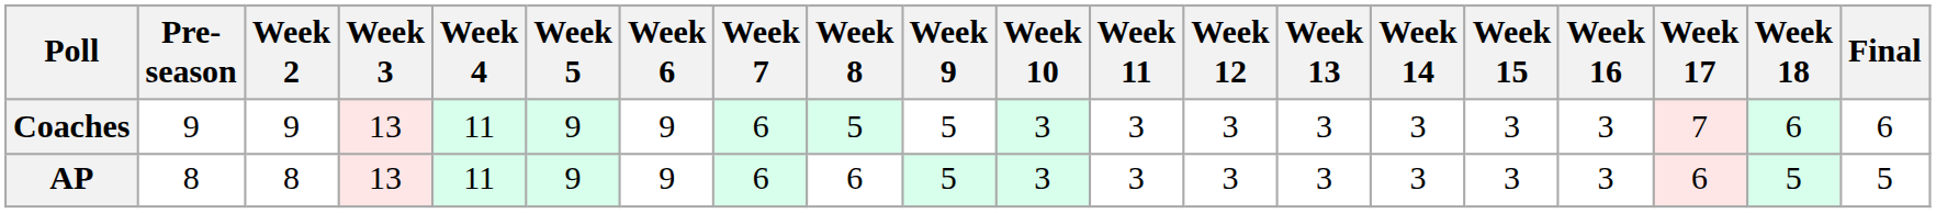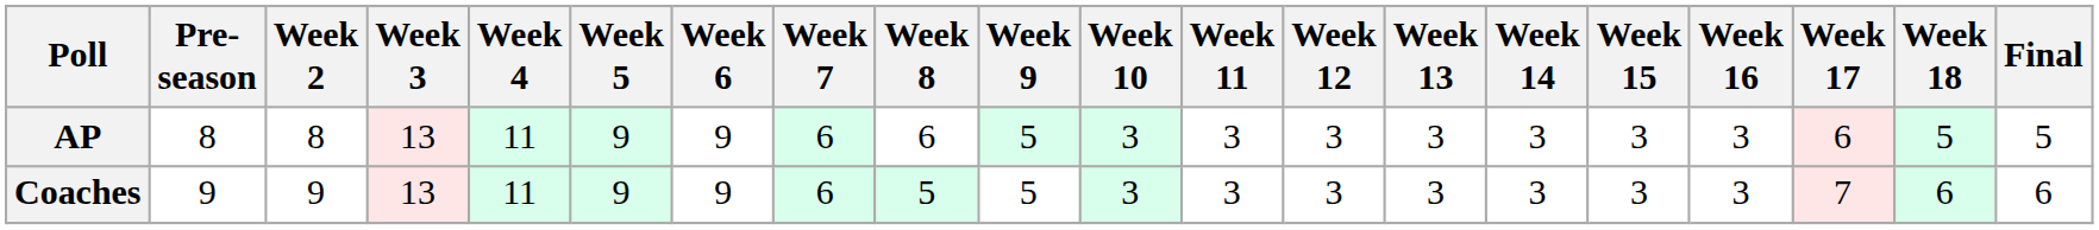 <table class="wikitable" style="white-space:nowrap;font-size:90%">
 <tr>
 <th>Poll</th>
 <th>Pre-<br>season</th>
 <th>Week<br>2</th>
 <th>Week<br>3</th>
 <th>Week<br>4</th>
 <th>Week<br>5</th>
 <th>Week<br>6</th>
 <th>Week<br>7</th>
 <th>Week<br>8</th>
 <th>Week<br>9</th>
 <th>Week<br>10</th>
 <th>Week<br>11</th>
 <th>Week<br>12</th>
 <th>Week<br>13</th>
 <th>Week<br>14</th>
 <th>Week<br>15</th>
 <th>Week<br>16</th>
 <th>Week<br>17</th>
 <th>Week<br>18</th>
 <th>Final</th>
 </tr>
 <tr style="text-align:center;">
+<th>AP</th>
+<td style="background:#FFF;">8</td>
+<td style="background:#FFF;">8</td>
+<td style="background:#FFE6E6;">13</td>
+<td style="background:#D8FFEB;">11</td>
+<td style="background:#D8FFEB;">9</td>
+<td style="background:#FFF;">9</td>
+<td style="background:#D8FFEB;">6</td>
+<td style="background:#FFF;">6</td>
+<td style="background:#D8FFEB;">5</td>
+<td style="background:#D8FFEB;">3</td>
+<td style="background:#FFF;">3</td>
+<td style="background:#FFF;">3</td>
+<td style="background:#FFF;">3</td>
+<td style="background:#FFF;">3</td>
+<td style="background:#FFF;">3</td>
+<td style="background:#FFF;">3</td>
+<td style="background:#FFE6E6;">6</td>
+<td style="background:#D8FFEB;">5</td>
+<td style="background:#FFF;">5</td>
+</tr>
+<tr style="text-align:center;">
 <th>Coaches</th>
 <td style="background:#FFF;">9</td>
 <td style="background:#FFF;">9</td>
 <td style="background:#FFE6E6;">13</td>
 <td style="background:#D8FFEB;">11</td>
 <td style="background:#D8FFEB;">9</td>
 <td style="background:#FFF;">9</td>
 <td style="background:#D8FFEB;">6</td>
 <td style="background:#D8FFEB;">5</td>
 <td style="background:#FFF;">5</td>
 <td style="background:#D8FFEB;">3</td>
 <td style="background:#FFF;">3</td>
 <td style="background:#FFF;">3</td>
 <td style="background:#FFF;">3</td>
 <td style="background:#FFF;">3</td>
 <td style="background:#FFF;">3</td>
 <td style="background:#FFF;">3</td>
 <td style="background:#FFE6E6;">7</td>
 <td style="background:#D8FFEB;">6</td>
 <td style="background:#FFF;">6</td>
 </tr>
-<tr style="text-align:center;">
-<th>AP</th>
-<td style="background:#FFF;">8</td>
-<td style="background:#FFF;">8</td>
-<td style="background:#FFE6E6;">13</td>
-<td style="background:#D8FFEB;">11</td>
-<td style="background:#D8FFEB;">9</td>
-<td style="background:#FFF;">9</td>
-<td style="background:#D8FFEB;">6</td>
-<td style="background:#FFF;">6</td>
-<td style="background:#D8FFEB;">5</td>
-<td style="background:#D8FFEB;">3</td>
-<td style="background:#FFF;">3</td>
-<td style="background:#FFF;">3</td>
-<td style="background:#FFF;">3</td>
-<td style="background:#FFF;">3</td>
-<td style="background:#FFF;">3</td>
-<td style="background:#FFF;">3</td>
-<td style="background:#FFE6E6;">6</td>
-<td style="background:#D8FFEB;">5</td>
-<td style="background:#FFF;">5</td>
-</tr>
 </table>
